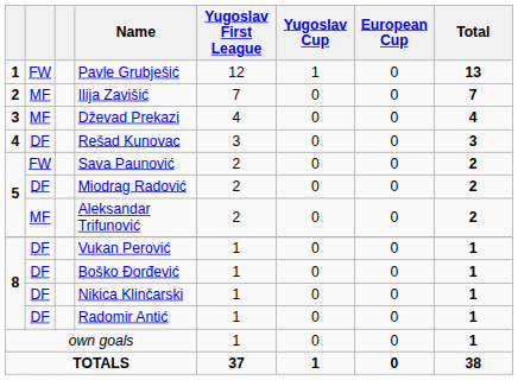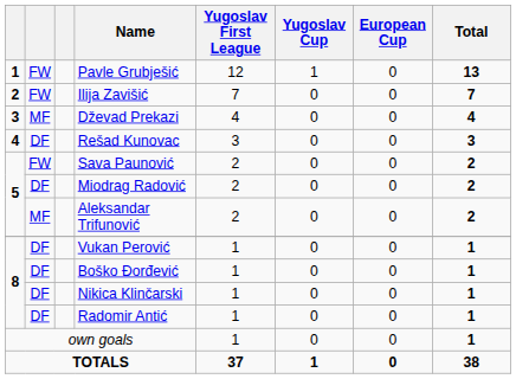 <table class="wikitable" style="text-align:center">
 <tr>
 <th width=15></th>
 <th width=15></th>
 <th width=15></th>
 <th width=128>Name</th>
 <th width=80><strong><a href='#'>Yugoslav First League</a></strong></th>
 <th width=80><strong><a href='#'>Yugoslav Cup</a></strong></th>
 <th width=80><strong><a href='#'>European Cup</a></strong></th>
 <th width=80><strong>Total</strong></th>
 </tr>
 <tr>
 <td><strong>1</strong></td>
 <td><a href='#'>FW</a></td>
 <td></td>
 <td align=left><a href='#'>Pavle Grubješić</a></td>
 <td>12</td>
 <td>1</td>
 <td>0</td>
 <td><strong>13</strong></td>
 </tr>
 <tr>
 <td><strong>2</strong></td>
-<td><a href='#'>MF</a></td>
+<td><a href='#'>FW</a></td>
 <td></td>
 <td align=left><a href='#'>Ilija Zavišić</a></td>
 <td>7</td>
 <td>0</td>
 <td>0</td>
 <td><strong>7</strong></td>
 </tr>
 <tr>
 <td><strong>3</strong></td>
 <td><a href='#'>MF</a></td>
 <td></td>
 <td align=left><a href='#'>Dževad Prekazi</a></td>
 <td>4</td>
 <td>0</td>
 <td>0</td>
 <td><strong>4</strong></td>
 </tr>
 <tr>
 <td><strong>4</strong></td>
 <td><a href='#'>DF</a></td>
 <td></td>
 <td align=left><a href='#'>Rešad Kunovac</a></td>
 <td>3</td>
 <td>0</td>
 <td>0</td>
 <td><strong>3</strong></td>
 </tr>
 <tr>
 <td rowspan=3><strong>5</strong></td>
 <td><a href='#'>FW</a></td>
 <td></td>
 <td align=left><a href='#'>Sava Paunović</a></td>
 <td>2</td>
 <td>0</td>
 <td>0</td>
 <td><strong>2</strong></td>
 </tr>
 <tr>
 <td><a href='#'>DF</a></td>
 <td></td>
 <td align=left><a href='#'>Miodrag Radović</a></td>
 <td>2</td>
 <td>0</td>
 <td>0</td>
 <td><strong>2</strong></td>
 </tr>
 <tr>
 <td><a href='#'>MF</a></td>
 <td></td>
 <td align=left><a href='#'>Aleksandar Trifunović</a></td>
 <td>2</td>
 <td>0</td>
 <td>0</td>
 <td><strong>2</strong></td>
 </tr>
 <tr>
 </tr>
 <tr>
 <td rowspan=4><strong>8</strong></td>
 <td><a href='#'>DF</a></td>
 <td></td>
 <td align=left><a href='#'>Vukan Perović</a></td>
 <td>1</td>
 <td>0</td>
 <td>0</td>
 <td><strong>1</strong></td>
 </tr>
 <tr>
 <td><a href='#'>DF</a></td>
 <td></td>
 <td align=left><a href='#'>Boško Đorđević</a></td>
 <td>1</td>
 <td>0</td>
 <td>0</td>
 <td><strong>1</strong></td>
 </tr>
 <tr>
 <td><a href='#'>DF</a></td>
 <td></td>
 <td align=left><a href='#'>Nikica Klinčarski</a></td>
 <td>1</td>
 <td>0</td>
 <td>0</td>
 <td><strong>1</strong></td>
 </tr>
 <tr>
 <td><a href='#'>DF</a></td>
 <td></td>
 <td align=left><a href='#'>Radomir Antić</a></td>
 <td>1</td>
 <td>0</td>
 <td>0</td>
 <td><strong>1</strong></td>
 </tr>
 <tr>
 <td colspan=4><em>own goals</em></td>
 <td>1</td>
 <td>0</td>
 <td>0</td>
 <td><strong>1</strong></td>
 </tr>
 <tr>
 <td colspan=4><strong>TOTALS</strong></td>
 <td><strong>37</strong></td>
 <td><strong>1</strong></td>
 <td><strong>0</strong></td>
 <td><strong>38</strong></td>
 </tr>
 </table>
